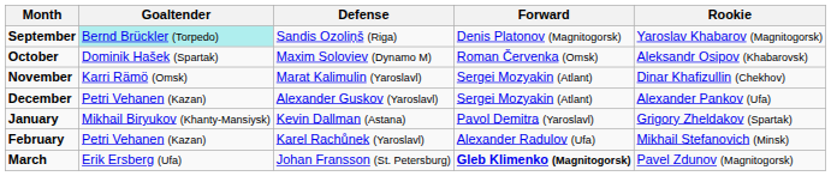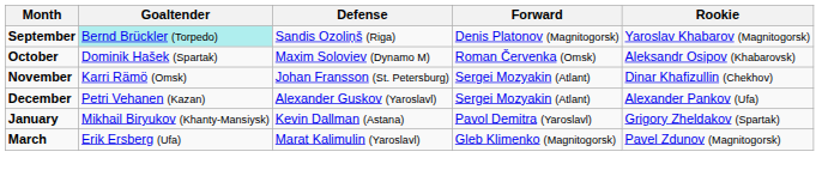 <table class="wikitable" style="text-align:left;">
 <tr>
 <th>Month</th>
 <th>Goaltender</th>
 <th>Defense</th>
 <th>Forward</th>
 <th>Rookie</th>
 </tr>
 <tr>
 <td style="text-align:left;"><strong>September</strong></td>
 <td style="background: paleturquoise;"> <a href='#'>Bernd Brückler</a> <small>(Torpedo)</small></td>
 <td> <a href='#'>Sandis Ozoliņš</a> <small>(Riga)</small></td>
 <td> <a href='#'>Denis Platonov</a> <small>(Magnitogorsk)</small></td>
 <td> <a href='#'>Yaroslav Khabarov</a> <small>(Magnitogorsk)</small></td>
 </tr>
 <tr>
 <td style="text-align:left;"><strong>October</strong></td>
 <td> <a href='#'>Dominik Hašek</a> <small>(Spartak)</small></td>
 <td> <a href='#'>Maxim Soloviev</a> <small>(Dynamo M)</small></td>
 <td> <a href='#'>Roman Červenka</a> <small>(Omsk)</small></td>
 <td> <a href='#'>Aleksandr Osipov</a> <small>(Khabarovsk)</small></td>
 </tr>
 <tr>
 <td style="text-align:left;"><strong>November</strong></td>
 <td> <a href='#'>Karri Rämö</a> <small>(Omsk)</small></td>
-<td> <a href='#'>Marat Kalimulin</a> <small>(Yaroslavl)</small></td>
+<td> <a href='#'>Johan Fransson</a> <small>(St. Petersburg)</small></td>
 <td> <a href='#'>Sergei Mozyakin</a> <small>(Atlant)</small></td>
 <td> <a href='#'>Dinar Khafizullin</a> <small>(Chekhov)</small></td>
 </tr>
 <tr>
 <td style="text-align:left;"><strong>December</strong></td>
 <td> <a href='#'>Petri Vehanen</a> <small>(Kazan)</small></td>
 <td> <a href='#'>Alexander Guskov</a> <small>(Yaroslavl)</small></td>
 <td> <a href='#'>Sergei Mozyakin</a> <small>(Atlant)</small></td>
 <td> <a href='#'>Alexander Pankov</a> <small>(Ufa)</small></td>
 </tr>
 <tr>
 <td style="text-align:left;"><strong>January</strong></td>
 <td> <a href='#'>Mikhail Biryukov</a> <small>(Khanty-Mansiysk)</small></td>
 <td> <a href='#'>Kevin Dallman</a> <small>(Astana)</small></td>
 <td> <a href='#'>Pavol Demitra</a> <small>(Yaroslavl)</small></td>
 <td> <a href='#'>Grigory Zheldakov</a> <small>(Spartak)</small></td>
 </tr>
 <tr>
-<td style="text-align:left;"><strong>February</strong></td>
-<td> <a href='#'>Petri Vehanen</a> <small>(Kazan)</small></td>
-<td> <a href='#'>Karel Rachůnek</a> <small>(Yaroslavl)</small></td>
-<td> <a href='#'>Alexander Radulov</a> <small>(Ufa)</small></td>
-<td> <a href='#'>Mikhail Stefanovich</a> <small>(Minsk)</small></td>
-</tr>
-<tr>
 <td style="text-align:left;"><strong>March</strong></td>
 <td> <a href='#'>Erik Ersberg</a> <small>(Ufa)</small></td>
-<td> <a href='#'>Johan Fransson</a> <small>(St. Petersburg)</small></td>
-<td><strong> <a href='#'>Gleb Klimenko</a> <small>(Magnitogorsk)</small></strong></td>
+<td> <a href='#'>Marat Kalimulin</a> <small>(Yaroslavl)</small></td>
+<td> <a href='#'>Gleb Klimenko</a> <small>(Magnitogorsk)</small></td>
 <td> <a href='#'>Pavel Zdunov</a> <small>(Magnitogorsk)</small></td>
 </tr>
 </table>
